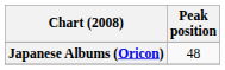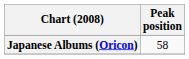 <table class="wikitable sortable plainrowheaders" style="text-align:center">
 <tr>
 <th scope="col">Chart (2008)</th>
 <th scope="col">Peak<br> position</th>
 </tr>
 <tr>
 </tr>
 <tr>
 </tr>
 <tr>
 </tr>
 <tr>
 </tr>
 <tr>
 </tr>
 <tr>
 </tr>
 <tr>
 </tr>
 <tr>
 </tr>
 <tr>
 </tr>
 <tr>
 </tr>
 <tr>
 </tr>
 <tr>
 </tr>
 <tr>
 <th scope="row">Japanese Albums (<a href='#'>Oricon</a>)</th>
-<td>48</td>
+<td>58</td>
 </tr>
 <tr>
 </tr>
 <tr>
 </tr>
 <tr>
 </tr>
 <tr>
 </tr>
 <tr>
 </tr>
 <tr>
 </tr>
 <tr>
 </tr>
 <tr>
 </tr>
 <tr>
 </tr>
 <tr>
 </tr>
 <tr>
 </tr>
 </table>
